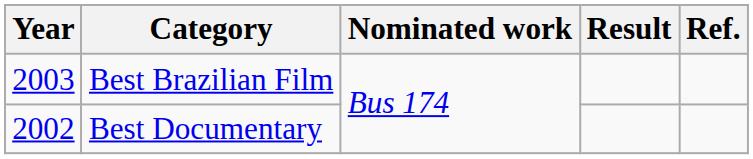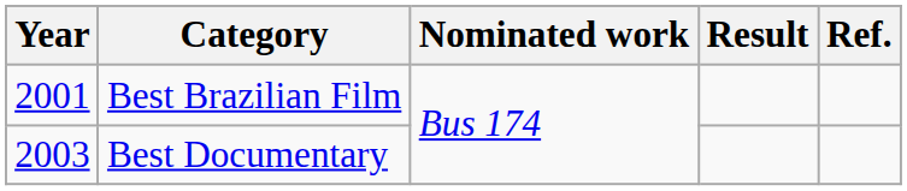 <table class="wikitable sortable">
 <tr>
 <th>Year</th>
 <th>Category</th>
 <th>Nominated work</th>
 <th>Result</th>
 <th>Ref.</th>
 </tr>
 <tr>
-<td><a href='#'>2003</a></td>
+<td><a href='#'>2001</a></td>
 <td><a href='#'>Best Brazilian Film</a></td>
 <td rowspan=2><em><a href='#'>Bus 174</a></em></td>
 <td></td>
 <td></td>
 </tr>
 <tr>
-<td><a href='#'>2002</a></td>
+<td><a href='#'>2003</a></td>
 <td><a href='#'>Best Documentary</a></td>
 <td></td>
 <td></td>
 </tr>
 </table>
